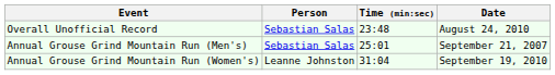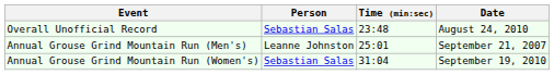 <table class="wikitable" style="margin-left:1em; background:honeydew;">
 <tr>
 <th>Event</th>
 <th>Person</th>
 <th>Time <small>(min:sec)</small></th>
 <th>Date</th>
 </tr>
 <tr>
 <td>Overall Unofficial Record</td>
 <td><a href='#'>Sebastian Salas</a></td>
 <td>23:48</td>
 <td>August 24, 2010</td>
 </tr>
 <tr>
 <td>Annual Grouse Grind Mountain Run (Men's)</td>
-<td><a href='#'>Sebastian Salas</a></td>
+<td>Leanne Johnston</td>
 <td>25:01</td>
 <td>September 21, 2007</td>
 </tr>
 <tr>
 <td>Annual Grouse Grind Mountain Run (Women's)</td>
-<td>Leanne Johnston</td>
+<td><a href='#'>Sebastian Salas</a></td>
 <td>31:04</td>
 <td>September 19, 2010</td>
 </tr>
 </table>
